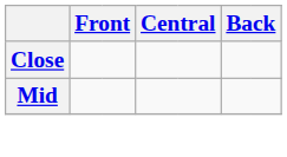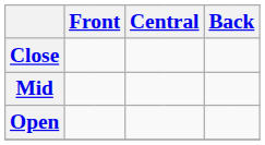 <table class="wikitable">
 <tr>
 <th></th>
 <th colspan="2"><a href='#'>Front</a></th>
 <th colspan="2"><a href='#'>Central</a></th>
 <th colspan="2"><a href='#'>Back</a></th>
 </tr>
 <tr>
 <th><a href='#'>Close</a></th>
 <td style="border-right: 0;"> </td>
 <td style="border-left: 0;"></td>
 <td style="border-right: 0;"> </td>
 <td style="border-left: 0;"></td>
 <td style="border-right: 0;"> </td>
 <td style="border-left: 0;"></td>
 </tr>
 <tr>
 <th><a href='#'>Mid</a></th>
 <td style="border-right: 0;"> </td>
 <td style="border-left: 0;"></td>
 <td style="border-right: 0;"> </td>
 <td style="border-left: 0;"></td>
 <td style="border-right: 0;">  </td>
 <td style="border-left: 0;"></td>
 </tr>
 <tr>
+<th><a href='#'>Open</a></th>
+<td style="border-right: 0;">  </td>
+<td style="border-left: 0;"></td>
+<td style="border-right: 0;">  </td>
+<td style="border-left: 0;"></td>
+<td style="border-right: 0;">  </td>
+<td style="border-left: 0;"></td>
+</tr>
+<tr>
 </tr>
 </table>
